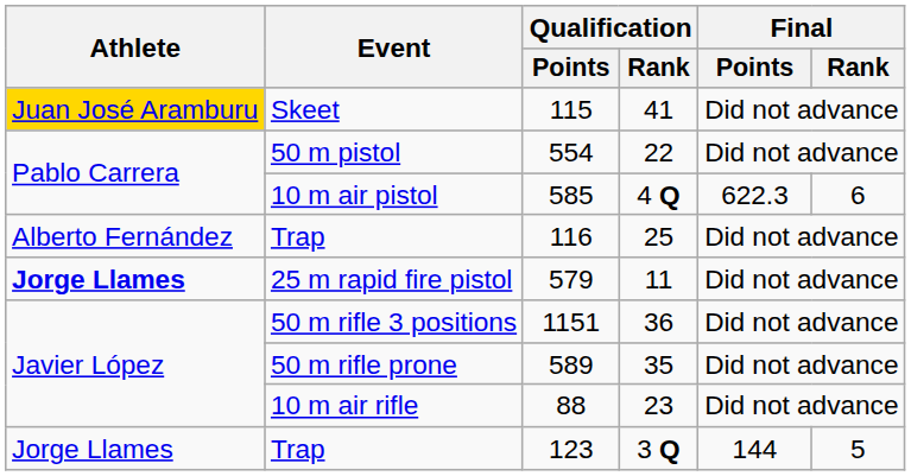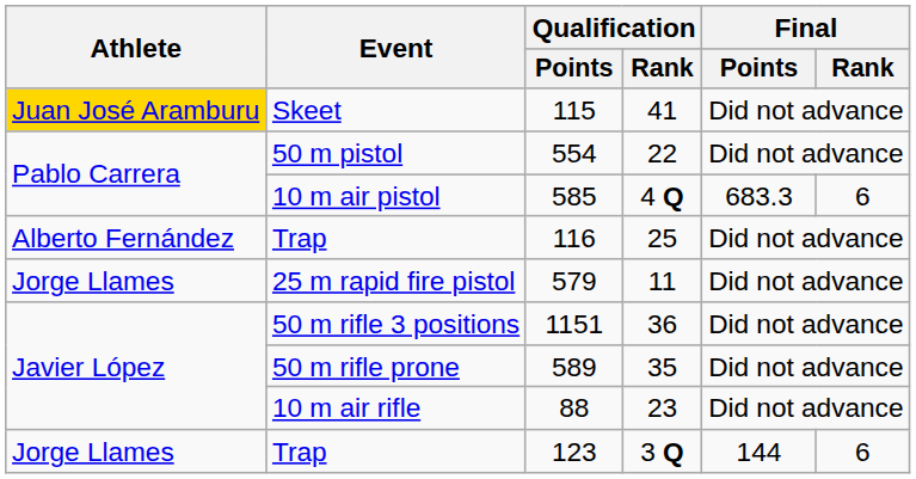 <table class="wikitable" style="font-size:90%">
 <tr>
 <th rowspan=2>Athlete</th>
 <th rowspan=2>Event</th>
 <th colspan=2>Qualification</th>
 <th colspan=2>Final</th>
 </tr>
 <tr style="font-size:95%">
 <th>Points</th>
 <th>Rank</th>
 <th>Points</th>
 <th>Rank</th>
 </tr>
 <tr align=center>
 <td align=left style="background: gold;"><a href='#'>Juan José Aramburu</a></td>
 <td align=left><a href='#'>Skeet</a></td>
 <td>115</td>
 <td>41</td>
 <td colspan=2>Did not advance</td>
 </tr>
 <tr align=center>
 <td align=left rowspan=2><a href='#'>Pablo Carrera</a></td>
 <td align=left><a href='#'>50 m pistol</a></td>
 <td>554</td>
 <td>22</td>
 <td colspan=2>Did not advance</td>
 </tr>
 <tr align=center>
 <td align=left><a href='#'>10 m air pistol</a></td>
 <td>585</td>
 <td>4 <strong>Q</strong></td>
-<td>622.3</td>
+<td>683.3</td>
 <td>6</td>
 </tr>
 <tr align=center>
 <td align=left><a href='#'>Alberto Fernández</a></td>
 <td align=left><a href='#'>Trap</a></td>
 <td>116</td>
 <td>25</td>
 <td colspan=2>Did not advance</td>
 </tr>
 <tr align=center>
-<td align=left><strong><a href='#'>Jorge Llames</a></strong></td>
+<td align=left><a href='#'>Jorge Llames</a></td>
 <td align=left><a href='#'>25 m rapid fire pistol</a></td>
 <td>579</td>
 <td>11</td>
 <td colspan=2>Did not advance</td>
 </tr>
 <tr align=center>
 <td align=left rowspan=3><a href='#'>Javier López</a></td>
 <td align=left><a href='#'>50 m rifle 3 positions</a></td>
 <td>1151</td>
 <td>36</td>
 <td colspan=2>Did not advance</td>
 </tr>
 <tr align=center>
 <td align=left><a href='#'>50 m rifle prone</a></td>
 <td>589</td>
 <td>35</td>
 <td colspan=2>Did not advance</td>
 </tr>
 <tr align=center>
 <td align=left><a href='#'>10 m air rifle</a></td>
 <td>88</td>
 <td>23</td>
 <td colspan=2>Did not advance</td>
 </tr>
 <tr align=center>
 <td align=left><a href='#'>Jorge Llames</a></td>
 <td align=left><a href='#'>Trap</a></td>
 <td>123</td>
 <td>3 <strong>Q</strong></td>
 <td>144</td>
-<td>5</td>
+<td>6</td>
 </tr>
 </table>
